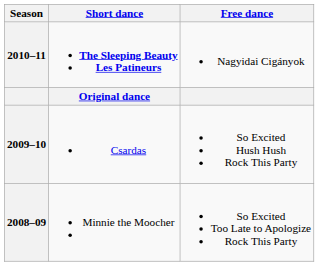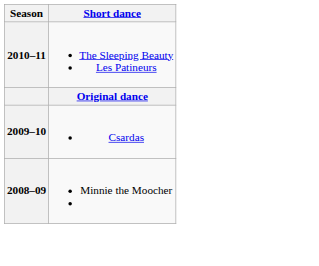 <table class="wikitable" style="text-align:center">
 <tr>
 <th>Season</th>
 <th><a href='#'>Short dance</a></th>
-<th><a href='#'>Free dance</a></th>
 </tr>
 <tr>
 <th>2010–11 <br> </th>
-<td><strong><br><ul><li> <a href='#'>The Sleeping Beauty</a> <br></li><li> <a href='#'>Les Patineurs</a> <br></li></ul></strong></td>
-<td><br><ul><li>Nagyidai Cigányok <br></li></ul></td>
+<td><br><ul><li> <a href='#'>The Sleeping Beauty</a> <br></li><li> <a href='#'>Les Patineurs</a> <br></li></ul></td>
 </tr>
 <tr>
 <th></th>
 <th><a href='#'>Original dance</a></th>
-<th></th>
 </tr>
 <tr>
 <th>2009–10 <br> </th>
 <td><br><ul><li> <a href='#'>Csardas</a></li></ul></td>
-<td><br><ul><li>So Excited <br></li><li>Hush Hush <br></li><li>Rock This Party</li></ul></td>
 </tr>
 <tr>
 <th>2008–09 <br> </th>
 <td><br><ul><li> Minnie the Moocher</li><li></li></ul></td>
-<td><br><ul><li>So Excited <br></li><li>Too Late to Apologize</li><li>Rock This Party</li></ul></td>
 </tr>
 </table>
